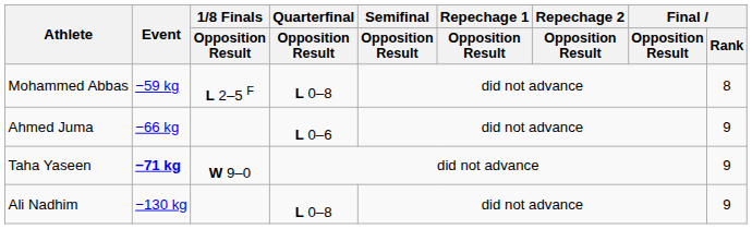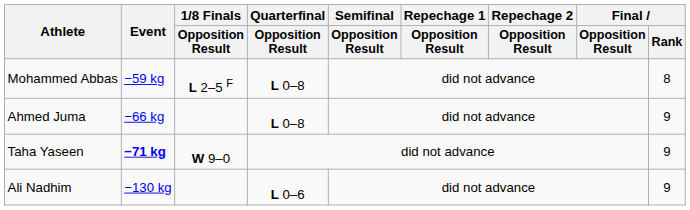 <table class="wikitable" style="font-size:90%">
 <tr>
 <th rowspan=2>Athlete</th>
 <th rowspan=2>Event</th>
 <th>1/8 Finals</th>
 <th>Quarterfinal</th>
 <th>Semifinal</th>
 <th>Repechage 1</th>
 <th>Repechage 2</th>
 <th colspan=2>Final / </th>
 </tr>
 <tr style="font-size: 95%">
 <th>Opposition<br>Result</th>
 <th>Opposition<br>Result</th>
 <th>Opposition<br>Result</th>
 <th>Opposition<br>Result</th>
 <th>Opposition<br>Result</th>
 <th>Opposition<br>Result</th>
 <th>Rank</th>
 </tr>
 <tr align=center>
 <td align=left>Mohammed Abbas</td>
 <td align=left><a href='#'>−59 kg</a></td>
 <td><br><strong>L</strong> 2–5 <sup>F</sup></td>
 <td><br><strong>L</strong> 0–8</td>
 <td colspan=4>did not advance</td>
 <td>8</td>
 </tr>
 <tr align=center>
 <td align=left>Ahmed Juma</td>
 <td align=left><a href='#'>−66 kg</a></td>
 <td></td>
-<td><br><strong>L</strong> 0–6</td>
+<td><br><strong>L</strong> 0–8</td>
 <td colspan=4>did not advance</td>
 <td>9</td>
 </tr>
 <tr align=center>
 <td align=left>Taha Yaseen</td>
 <td align=left><strong><a href='#'>−71 kg</a></strong></td>
 <td><br><strong>W</strong> 9–0</td>
 <td colspan=5>did not advance</td>
 <td>9</td>
 </tr>
 <tr align=center>
 <td align=left>Ali Nadhim</td>
 <td align=left><a href='#'>−130 kg</a></td>
 <td></td>
-<td><br><strong>L</strong> 0–8</td>
+<td><br><strong>L</strong> 0–6</td>
 <td colspan=4>did not advance</td>
 <td>9</td>
 </tr>
 </table>
